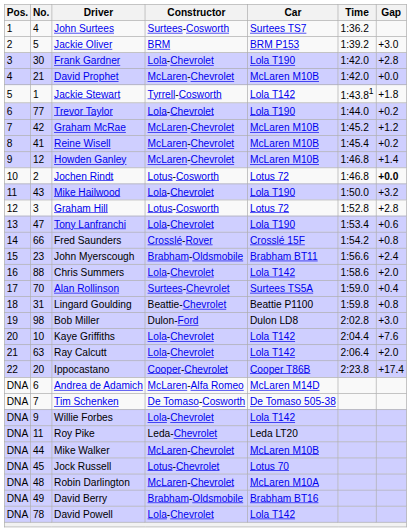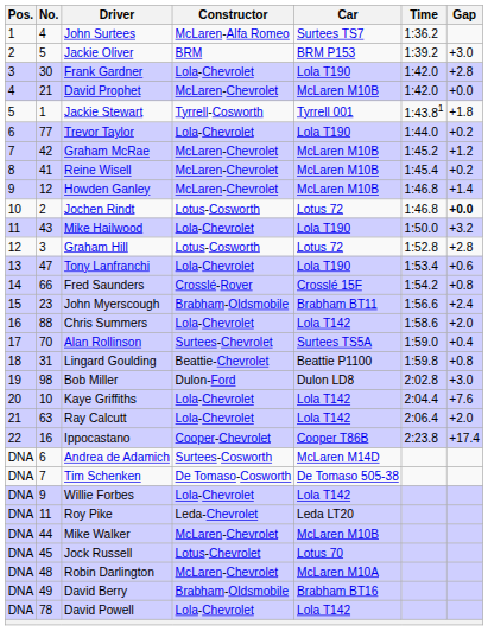 <table class="wikitable" style="font-size: 95%;">
 <tr>
 <th>Pos.</th>
 <th>No.</th>
 <th>Driver</th>
 <th>Constructor</th>
 <th>Car</th>
 <th>Time</th>
 <th>Gap</th>
 </tr>
 <tr>
 <td>1</td>
 <td>4</td>
 <td> <a href='#'>John Surtees</a></td>
-<td><a href='#'>Surtees</a>-<a href='#'>Cosworth</a></td>
+<td><a href='#'>McLaren</a>-<a href='#'>Alfa Romeo</a></td>
 <td><a href='#'>Surtees TS7</a></td>
 <td>1:36.2</td>
 <td></td>
 </tr>
 <tr>
 <td>2</td>
 <td>5</td>
 <td> <a href='#'>Jackie Oliver</a></td>
 <td><a href='#'>BRM</a></td>
 <td><a href='#'>BRM P153</a></td>
 <td>1:39.2</td>
 <td>+3.0</td>
 </tr>
 <tr style="background-color: #CFCFFF">
 <td>3</td>
 <td>30</td>
 <td> <a href='#'>Frank Gardner</a></td>
 <td><a href='#'>Lola</a>-<a href='#'>Chevrolet</a></td>
 <td><a href='#'>Lola T190</a></td>
 <td>1:42.0</td>
 <td>+2.8</td>
 </tr>
 <tr style="background-color: #CFCFFF">
 <td>4</td>
 <td>21</td>
 <td> <a href='#'>David Prophet</a></td>
 <td><a href='#'>McLaren</a>-<a href='#'>Chevrolet</a></td>
 <td><a href='#'>McLaren M10B</a></td>
 <td>1:42.0</td>
 <td>+0.0</td>
 </tr>
 <tr>
 <td>5</td>
 <td>1</td>
 <td> <a href='#'>Jackie Stewart</a></td>
 <td><a href='#'>Tyrrell</a>-<a href='#'>Cosworth</a></td>
-<td><a href='#'>Lola T142</a></td>
+<td><a href='#'>Tyrrell 001</a></td>
 <td>1:43.8<sup>1</sup></td>
 <td>+1.8</td>
 </tr>
 <tr style="background-color: #CFCFFF">
 <td>6</td>
 <td>77</td>
 <td> <a href='#'>Trevor Taylor</a></td>
 <td><a href='#'>Lola</a>-<a href='#'>Chevrolet</a></td>
 <td><a href='#'>Lola T190</a></td>
 <td>1:44.0</td>
 <td>+0.2</td>
 </tr>
 <tr style="background-color: #CFCFFF">
 <td>7</td>
 <td>42</td>
 <td> <a href='#'>Graham McRae</a></td>
 <td><a href='#'>McLaren</a>-<a href='#'>Chevrolet</a></td>
 <td><a href='#'>McLaren M10B</a></td>
 <td>1:45.2</td>
 <td>+1.2</td>
 </tr>
 <tr style="background-color: #CFCFFF">
 <td>8</td>
 <td>41</td>
 <td> <a href='#'>Reine Wisell</a></td>
 <td><a href='#'>McLaren</a>-<a href='#'>Chevrolet</a></td>
 <td><a href='#'>McLaren M10B</a></td>
 <td>1:45.4</td>
 <td>+0.2</td>
 </tr>
 <tr style="background-color: #CFCFFF">
 <td>9</td>
 <td>12</td>
 <td> <a href='#'>Howden Ganley</a></td>
 <td><a href='#'>McLaren</a>-<a href='#'>Chevrolet</a></td>
 <td><a href='#'>McLaren M10B</a></td>
 <td>1:46.8</td>
 <td>+1.4</td>
 </tr>
 <tr>
 <td>10</td>
 <td>2</td>
 <td> <a href='#'>Jochen Rindt</a></td>
 <td><a href='#'>Lotus</a>-<a href='#'>Cosworth</a></td>
 <td><a href='#'>Lotus 72</a></td>
 <td>1:46.8</td>
 <td><strong>+0.0</strong></td>
 </tr>
 <tr style="background-color: #CFCFFF">
 <td>11</td>
 <td>43</td>
 <td> <a href='#'>Mike Hailwood</a></td>
 <td><a href='#'>Lola</a>-<a href='#'>Chevrolet</a></td>
 <td><a href='#'>Lola T190</a></td>
 <td>1:50.0</td>
 <td>+3.2</td>
 </tr>
 <tr>
 <td>12</td>
 <td>3</td>
 <td> <a href='#'>Graham Hill</a></td>
 <td><a href='#'>Lotus</a>-<a href='#'>Cosworth</a></td>
 <td><a href='#'>Lotus 72</a></td>
 <td>1:52.8</td>
 <td>+2.8</td>
 </tr>
 <tr style="background-color: #CFCFFF">
 <td>13</td>
 <td>47</td>
 <td> <a href='#'>Tony Lanfranchi</a></td>
 <td><a href='#'>Lola</a>-<a href='#'>Chevrolet</a></td>
 <td><a href='#'>Lola T190</a></td>
 <td>1:53.4</td>
 <td>+0.6</td>
 </tr>
 <tr style="background-color: #CFCFFF">
 <td>14</td>
 <td>66</td>
 <td> Fred Saunders</td>
 <td><a href='#'>Crosslé</a>-<a href='#'>Rover</a></td>
 <td><a href='#'>Crosslé 15F</a></td>
 <td>1:54.2</td>
 <td>+0.8</td>
 </tr>
 <tr style="background-color: #CFCFFF">
 <td>15</td>
 <td>23</td>
 <td> John Myerscough</td>
 <td><a href='#'>Brabham</a>-<a href='#'>Oldsmobile</a></td>
 <td><a href='#'>Brabham BT11</a></td>
 <td>1:56.6</td>
 <td>+2.4</td>
 </tr>
 <tr style="background-color: #CFCFFF">
 <td>16</td>
 <td>88</td>
 <td> Chris Summers</td>
 <td><a href='#'>Lola</a>-<a href='#'>Chevrolet</a></td>
 <td><a href='#'>Lola T142</a></td>
 <td>1:58.6</td>
 <td>+2.0</td>
 </tr>
 <tr style="background-color: #CFCFFF">
 <td>17</td>
 <td>70</td>
 <td> <a href='#'>Alan Rollinson</a></td>
 <td><a href='#'>Surtees</a>-<a href='#'>Chevrolet</a></td>
 <td><a href='#'>Surtees TS5A</a></td>
 <td>1:59.0</td>
 <td>+0.4</td>
 </tr>
 <tr style="background-color: #CFCFFF">
 <td>18</td>
 <td>31</td>
 <td> Lingard Goulding</td>
 <td>Beattie-<a href='#'>Chevrolet</a></td>
 <td>Beattie P1100</td>
 <td>1:59.8</td>
 <td>+0.8</td>
 </tr>
 <tr style="background-color: #CFCFFF">
 <td>19</td>
 <td>98</td>
 <td> Bob Miller</td>
 <td>Dulon-<a href='#'>Ford</a></td>
 <td>Dulon LD8</td>
 <td>2:02.8</td>
 <td>+3.0</td>
 </tr>
 <tr style="background-color: #CFCFFF">
 <td>20</td>
 <td>10</td>
 <td> Kaye Griffiths</td>
 <td><a href='#'>Lola</a>-<a href='#'>Chevrolet</a></td>
 <td><a href='#'>Lola T142</a></td>
 <td>2:04.4</td>
 <td>+7.6</td>
 </tr>
 <tr style="background-color: #CFCFFF">
 <td>21</td>
 <td>63</td>
 <td> Ray Calcutt</td>
 <td><a href='#'>Lola</a>-<a href='#'>Chevrolet</a></td>
 <td><a href='#'>Lola T142</a></td>
 <td>2:06.4</td>
 <td>+2.0</td>
 </tr>
 <tr style="background-color: #CFCFFF">
 <td>22</td>
-<td>20</td>
+<td>16</td>
 <td> Ippocastano</td>
 <td><a href='#'>Cooper</a>-<a href='#'>Chevrolet</a></td>
 <td><a href='#'>Cooper T86B</a></td>
 <td>2:23.8</td>
 <td>+17.4</td>
 </tr>
 <tr>
 <td>DNA</td>
 <td>6</td>
 <td> <a href='#'>Andrea de Adamich</a></td>
-<td><a href='#'>McLaren</a>-<a href='#'>Alfa Romeo</a></td>
+<td><a href='#'>Surtees</a>-<a href='#'>Cosworth</a></td>
 <td><a href='#'>McLaren M14D</a></td>
 <td></td>
 <td></td>
 </tr>
 <tr>
 <td>DNA</td>
 <td>7</td>
 <td> <a href='#'>Tim Schenken</a></td>
 <td><a href='#'>De Tomaso</a>-<a href='#'>Cosworth</a></td>
 <td><a href='#'>De Tomaso 505-38</a></td>
 <td></td>
 <td></td>
 </tr>
 <tr style="background-color: #CFCFFF">
 <td>DNA</td>
 <td>9</td>
 <td> Willie Forbes</td>
 <td><a href='#'>Lola</a>-<a href='#'>Chevrolet</a></td>
 <td><a href='#'>Lola T142</a></td>
 <td></td>
 <td></td>
 </tr>
 <tr style="background-color: #CFCFFF">
 <td>DNA</td>
 <td>11</td>
 <td> Roy Pike</td>
 <td>Leda-<a href='#'>Chevrolet</a></td>
 <td>Leda LT20</td>
 <td></td>
 <td></td>
 </tr>
 <tr style="background-color: #CFCFFF">
 <td>DNA</td>
 <td>44</td>
 <td> Mike Walker</td>
 <td><a href='#'>McLaren</a>-<a href='#'>Chevrolet</a></td>
 <td><a href='#'>McLaren M10B</a></td>
 <td></td>
 <td></td>
 </tr>
 <tr style="background-color: #CFCFFF">
 <td>DNA</td>
 <td>45</td>
 <td> Jock Russell</td>
 <td><a href='#'>Lotus</a>-<a href='#'>Chevrolet</a></td>
 <td><a href='#'>Lotus 70</a></td>
 <td></td>
 <td></td>
 </tr>
 <tr style="background-color: #CFCFFF">
 <td>DNA</td>
 <td>48</td>
 <td> Robin Darlington</td>
 <td><a href='#'>McLaren</a>-<a href='#'>Chevrolet</a></td>
 <td><a href='#'>McLaren M10A</a></td>
 <td></td>
 <td></td>
 </tr>
 <tr style="background-color: #CFCFFF">
 <td>DNA</td>
 <td>49</td>
 <td> David Berry</td>
 <td><a href='#'>Brabham</a>-<a href='#'>Oldsmobile</a></td>
 <td><a href='#'>Brabham BT16</a></td>
 <td></td>
 <td></td>
 </tr>
 <tr style="background-color: #CFCFFF">
 <td>DNA</td>
 <td>78</td>
 <td> David Powell</td>
 <td><a href='#'>Lola</a>-<a href='#'>Chevrolet</a></td>
 <td><a href='#'>Lola T142</a></td>
 <td></td>
 <td></td>
 </tr>
 <tr>
 <th colspan="7"></th>
 </tr>
 </table>
